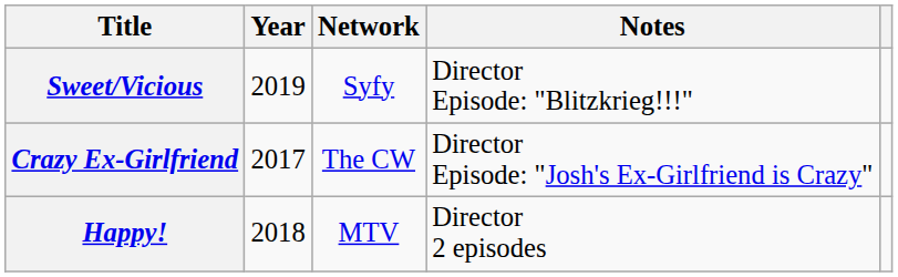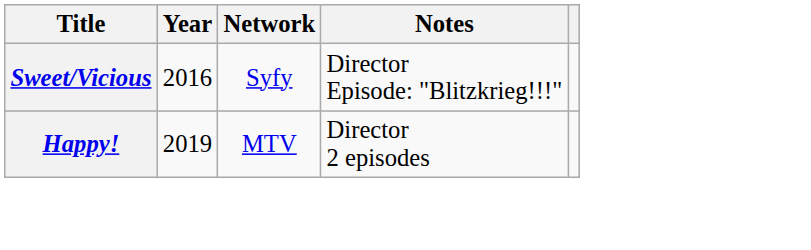 <table class="wikitable sortable plainrowheaders" style="text-align:center;">
 <tr>
 <th scope="col">Title</th>
 <th scope="col">Year</th>
 <th scope="col">Network</th>
 <th scope="col" class="unsortable">Notes</th>
 <th scope="col" class="unsortable"></th>
 </tr>
 <tr>
 <th scope="row"><em><a href='#'>Sweet/Vicious</a></em></th>
-<td>2019</td>
+<td>2016</td>
 <td><a href='#'>Syfy</a></td>
 <td style="text-align:left;">Director <br> Episode: "Blitzkrieg!!!"</td>
 <td style="text-align:center;"></td>
 </tr>
 <tr>
-<th scope="row"><em><a href='#'>Crazy Ex-Girlfriend</a></em></th>
-<td>2017</td>
-<td><a href='#'>The CW</a></td>
-<td style="text-align:left;">Director <br> Episode: "<a href='#'>Josh's Ex-Girlfriend is Crazy</a>"</td>
-<td style="text-align:center;"></td>
-</tr>
-<tr>
 <th scope="row"><em><a href='#'>Happy!</a></em></th>
-<td>2018</td>
+<td>2019</td>
 <td><a href='#'>MTV</a></td>
 <td style="text-align:left;">Director <br> 2 episodes</td>
 <td style="text-align:center;"></td>
 </tr>
 </table>
